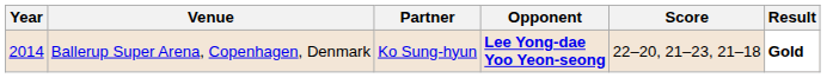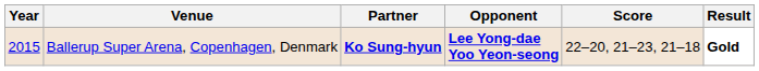 <table class="sortable wikitable" style="font-size: 90%;">
 <tr>
 <th>Year</th>
 <th>Venue</th>
 <th>Partner</th>
 <th>Opponent</th>
 <th>Score</th>
 <th>Result</th>
 </tr>
 <tr style="background:#F3E6D7">
-<td align="center"><a href='#'>2014</a></td>
+<td align="center"><a href='#'>2015</a></td>
 <td align="left"><a href='#'>Ballerup Super Arena</a>, <a href='#'>Copenhagen</a>, Denmark</td>
-<td align="left"> <a href='#'>Ko Sung-hyun</a></td>
+<td align="left"><strong> <a href='#'>Ko Sung-hyun</a></strong></td>
 <td align="left"><strong> <a href='#'>Lee Yong-dae</a> <br>  <a href='#'>Yoo Yeon-seong</a></strong></td>
 <td align="left">22–20, 21–23, 21–18</td>
 <td style="text-align:left; background:white"> <strong>Gold</strong></td>
 </tr>
 </table>
